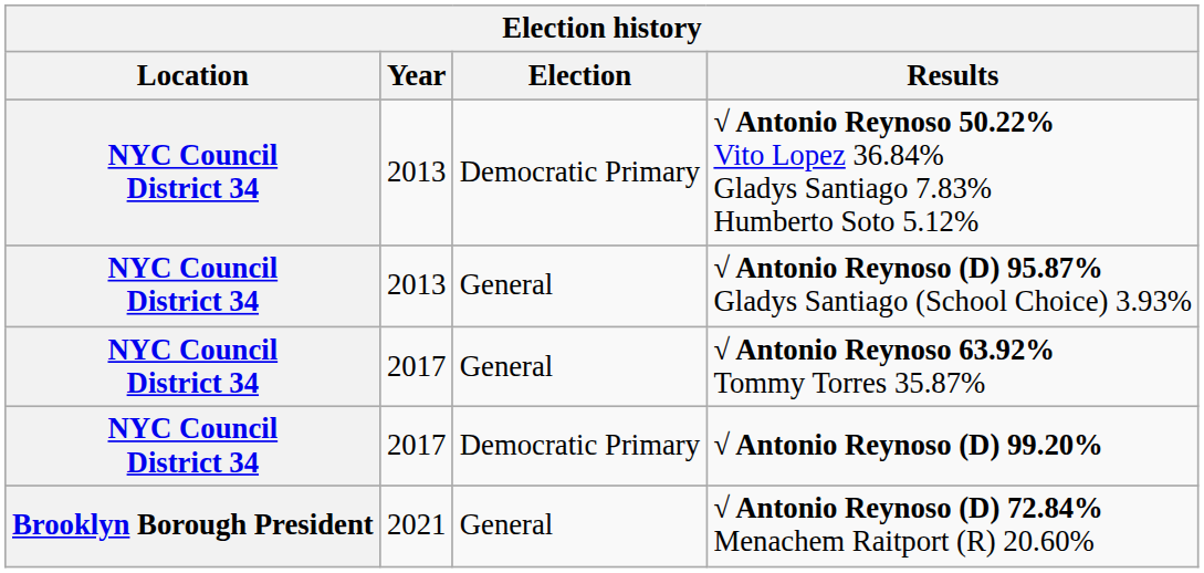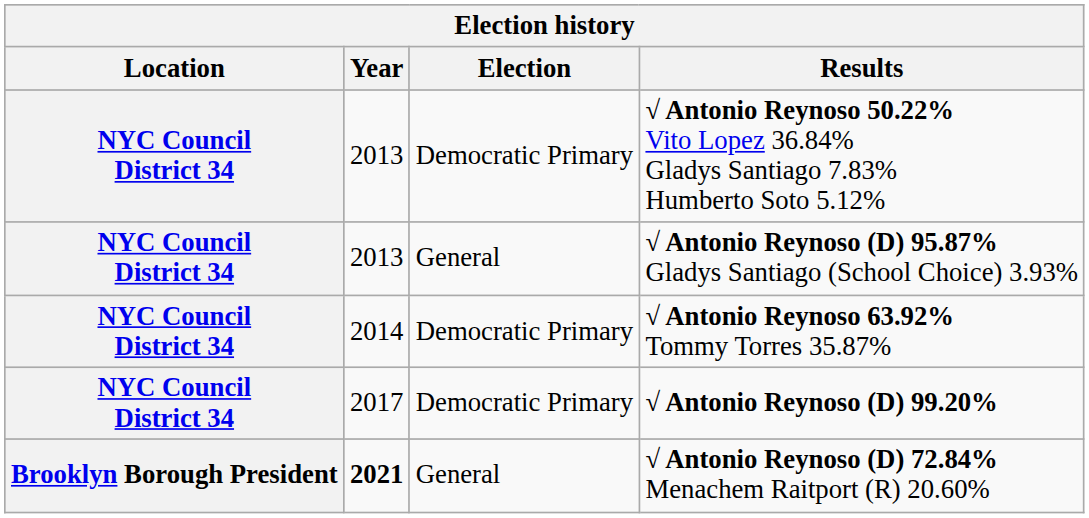 <table class="wikitable collapsible">
 <tr valign=bottom>
 <th colspan=4>Election history</th>
 </tr>
 <tr valign=bottom>
 <th>Location</th>
 <th>Year</th>
 <th>Election</th>
 <th>Results</th>
 </tr>
 <tr>
 <th><a href='#'>NYC Council<br>District 34</a></th>
 <td>2013</td>
 <td>Democratic Primary</td>
 <td><strong>√ Antonio Reynoso 50.22%</strong><br><a href='#'>Vito Lopez</a> 36.84%<br>Gladys Santiago 7.83%<br>Humberto Soto 5.12%</td>
 </tr>
 <tr>
 <th><a href='#'>NYC Council<br>District 34</a></th>
 <td>2013</td>
 <td>General</td>
 <td><strong>√ Antonio Reynoso (D) 95.87%</strong><br>Gladys Santiago (School Choice) 3.93%</td>
 </tr>
 <tr>
 <th><a href='#'>NYC Council<br>District 34</a></th>
-<td>2017</td>
-<td>General</td>
+<td>2014</td>
+<td>Democratic Primary</td>
 <td><strong>√ Antonio Reynoso 63.92%</strong><br>Tommy Torres 35.87%</td>
 </tr>
 <tr>
 <th><a href='#'>NYC Council<br>District 34</a></th>
 <td>2017</td>
 <td>Democratic Primary</td>
 <td><strong>√ Antonio Reynoso (D) 99.20%</strong></td>
 </tr>
 <tr>
 <th><a href='#'>Brooklyn</a> Borough President</th>
-<td>2021</td>
+<td><strong>2021</strong></td>
 <td>General</td>
 <td><strong>√ Antonio Reynoso (D) 72.84%</strong><br>Menachem Raitport (R) 20.60%</td>
 </tr>
 </table>
